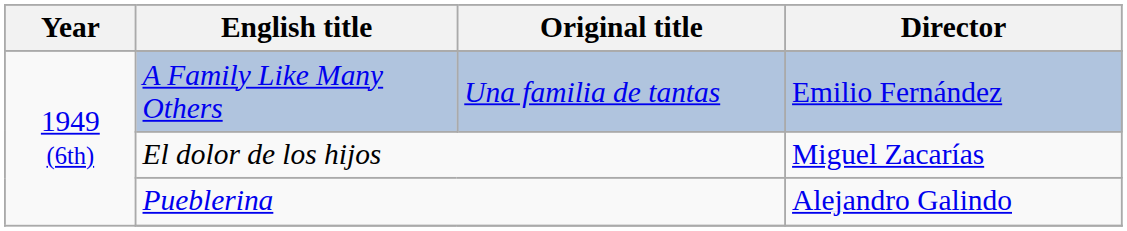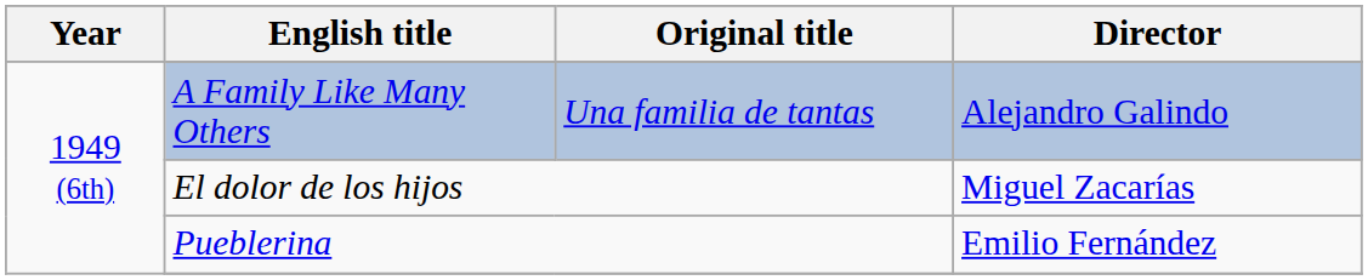 <table class="wikitable">
 <tr>
 <th width="100"><strong>Year</strong></th>
 <th width="300"><strong>English title</strong></th>
 <th width="300"><strong>Original title</strong></th>
 <th width="300"><strong>Director</strong></th>
 </tr>
 <tr>
 <td rowspan="6" style="text-align:center;"><a href='#'>1949</a><br><small><a href='#'>(6th)</a></small></td>
 </tr>
 <tr style="background:#B0C4DE;">
 <td><em><a href='#'>A Family Like Many Others</a></em></td>
 <td><em><a href='#'>Una familia de tantas</a></em></td>
-<td><a href='#'>Emilio Fernández</a></td>
+<td><a href='#'>Alejandro Galindo</a></td>
 </tr>
 <tr>
 <td colspan="2"><em>El dolor de los hijos</em></td>
 <td><a href='#'>Miguel Zacarías</a></td>
 </tr>
 <tr>
 <td colspan="2"><em><a href='#'>Pueblerina</a></em></td>
-<td><a href='#'>Alejandro Galindo</a></td>
+<td><a href='#'>Emilio Fernández</a></td>
 </tr>
 <tr>
 </tr>
 </table>
